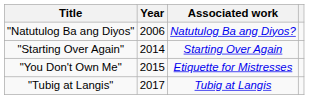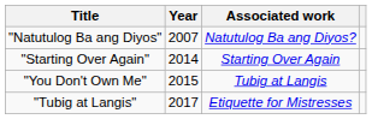 <table class="wikitable plainrowheaders" style="text-align:center;">
 <tr>
 <th scope="col">Title</th>
 <th scope="col">Year</th>
 <th scope="col">Associated work</th>
 <th scope="col"></th>
 </tr>
 <tr>
 <td>"Natutulog Ba ang Diyos"</td>
-<td>2006</td>
+<td>2007</td>
 <td><em><a href='#'>Natutulog Ba ang Diyos?</a></em></td>
 <td></td>
 </tr>
 <tr>
 <td>"Starting Over Again"</td>
 <td>2014</td>
 <td><em><a href='#'>Starting Over Again</a></em></td>
 <td></td>
 </tr>
 <tr>
 <td>"You Don't Own Me"</td>
 <td>2015</td>
-<td><em><a href='#'>Etiquette for Mistresses</a></em></td>
+<td><em><a href='#'>Tubig at Langis</a></em></td>
 <td></td>
 </tr>
 <tr>
 <td>"Tubig at Langis"</td>
 <td>2017</td>
-<td><em><a href='#'>Tubig at Langis</a></em></td>
+<td><em><a href='#'>Etiquette for Mistresses</a></em></td>
 <td></td>
 </tr>
 </table>
